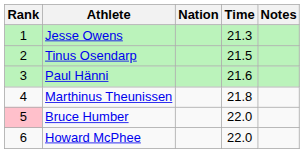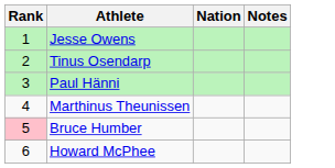 <table class="wikitable sortable" style="text-align:center">
 <tr>
 <th>Rank</th>
 <th>Athlete</th>
 <th>Nation</th>
-<th>Time</th>
 <th>Notes</th>
 </tr>
 <tr bgcolor=bbf3bb>
 <td>1</td>
 <td align=left><a href='#'>Jesse Owens</a></td>
 <td align=left></td>
-<td>21.3</td>
 <td></td>
 </tr>
 <tr bgcolor=bbf3bb>
 <td>2</td>
 <td align=left><a href='#'>Tinus Osendarp</a></td>
 <td align=left></td>
-<td>21.5</td>
 <td></td>
 </tr>
 <tr bgcolor=bbf3bb>
 <td>3</td>
 <td align=left><a href='#'>Paul Hänni</a></td>
 <td align=left></td>
-<td>21.6</td>
 <td></td>
 </tr>
 <tr>
 <td>4</td>
 <td align=left><a href='#'>Marthinus Theunissen</a></td>
 <td align=left></td>
-<td>21.8</td>
 <td></td>
 </tr>
 <tr>
 <td style="background: pink;">5</td>
 <td align=left><a href='#'>Bruce Humber</a></td>
 <td align=left></td>
-<td>22.0</td>
 <td></td>
 </tr>
 <tr>
 <td>6</td>
 <td align=left><a href='#'>Howard McPhee</a></td>
 <td align=left></td>
-<td>22.0</td>
 <td></td>
 </tr>
 </table>
